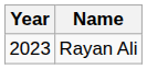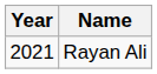 <table class="wikitable">
 <tr>
 <th>Year</th>
 <th>Name</th>
 </tr>
 <tr>
-<td>2023</td>
+<td>2021</td>
 <td>Rayan Ali</td>
 </tr>
 </table>
